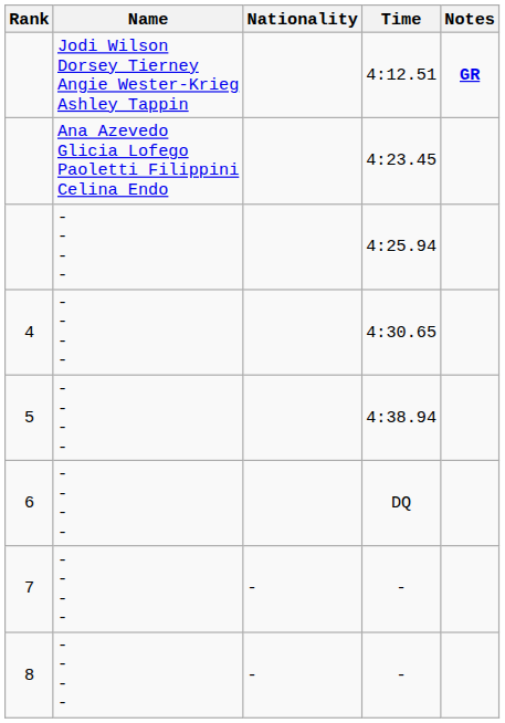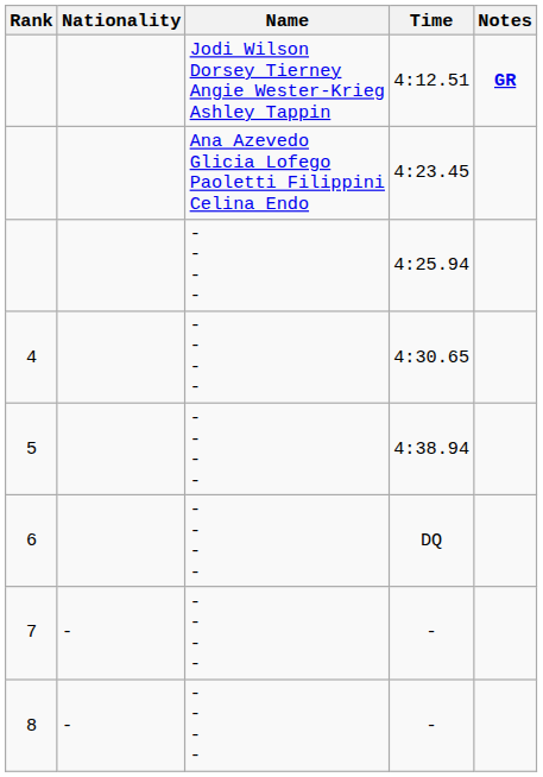 <table class="wikitable sortable" style="text-align:center">
 <tr>
 <th>Rank</th>
+<th>Nationality</th>
 <th>Name</th>
-<th>Nationality</th>
 <th>Time</th>
 <th>Notes</th>
 </tr>
 <tr>
 <td></td>
+<td align=left></td>
 <td align=left><a href='#'>Jodi Wilson</a> <br> <a href='#'>Dorsey Tierney</a> <br> <a href='#'>Angie Wester-Krieg</a> <br> <a href='#'>Ashley Tappin</a></td>
-<td align=left></td>
 <td>4:12.51</td>
 <td><strong><a href='#'>GR</a></strong></td>
 </tr>
 <tr>
 <td></td>
+<td align=left></td>
 <td align=left><a href='#'>Ana Azevedo</a> <br> <a href='#'>Glicia Lofego</a> <br> <a href='#'>Paoletti Filippini</a> <br> <a href='#'>Celina Endo</a></td>
-<td align=left></td>
 <td>4:23.45</td>
 <td></td>
 </tr>
 <tr>
 <td></td>
+<td align=left></td>
 <td align=left>- <br> - <br> - <br> -</td>
-<td align=left></td>
 <td>4:25.94</td>
 <td></td>
 </tr>
 <tr>
 <td>4</td>
+<td align=left></td>
 <td align=left>- <br> - <br> - <br> -</td>
-<td align=left></td>
 <td>4:30.65</td>
 <td></td>
 </tr>
 <tr>
 <td>5</td>
+<td align=left></td>
 <td align=left>- <br> - <br> - <br> -</td>
-<td align=left></td>
 <td>4:38.94</td>
 <td></td>
 </tr>
 <tr>
 <td>6</td>
+<td align=left></td>
 <td align=left>- <br> - <br> - <br> -</td>
-<td align=left></td>
 <td>DQ</td>
 <td></td>
 </tr>
 <tr>
 <td>7</td>
+<td align=left>-</td>
 <td align=left>- <br> - <br> - <br> -</td>
-<td align=left>-</td>
 <td>-</td>
 <td></td>
 </tr>
 <tr>
 <td>8</td>
+<td align=left>-</td>
 <td align=left>- <br> - <br> - <br> -</td>
-<td align=left>-</td>
 <td>-</td>
 <td></td>
 </tr>
 </table>
